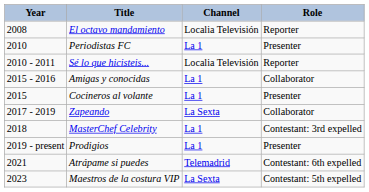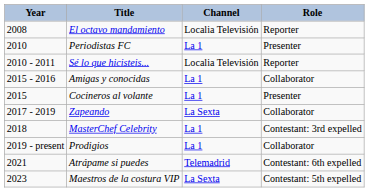 <table class="wikitable" style="font-size: 90%;">
 <tr>
 <th style="background: #B0C4DE;">Year</th>
 <th style="background: #B0C4DE;">Title</th>
 <th style="background: #B0C4DE;">Channel</th>
 <th style="background: #B0C4DE;">Role</th>
 </tr>
 <tr>
 <td>2008</td>
 <td><em><a href='#'>El octavo mandamiento</a></em></td>
 <td>Localia Televisión</td>
 <td>Reporter</td>
 </tr>
 <tr>
 <td>2010</td>
 <td><em>Periodistas FC</em></td>
 <td><a href='#'>La 1</a></td>
 <td>Presenter</td>
 </tr>
 <tr>
 <td>2010 - 2011</td>
 <td><em><a href='#'>Sé lo que hicisteis...</a></em></td>
 <td>Localia Televisión</td>
 <td>Reporter</td>
 </tr>
 <tr>
 <td>2015 - 2016</td>
 <td><em>Amigas y conocidas</em></td>
 <td><a href='#'>La 1</a></td>
 <td>Collaborator</td>
 </tr>
 <tr>
 <td>2015</td>
 <td><em>Cocineros al volante</em></td>
 <td><a href='#'>La 1</a></td>
 <td>Presenter</td>
 </tr>
 <tr>
 <td>2017 - 2019</td>
 <td><em><a href='#'>Zapeando</a></em></td>
 <td><a href='#'>La Sexta</a></td>
 <td>Collaborator</td>
 </tr>
 <tr>
 <td>2018</td>
 <td><em><a href='#'>MasterChef Celebrity</a></em></td>
 <td><a href='#'>La 1</a></td>
 <td>Contestant: 3rd expelled</td>
 </tr>
 <tr>
 <td>2019 - present</td>
 <td><em>Prodigios</em></td>
 <td><a href='#'>La 1</a></td>
-<td>Presenter</td>
+<td>Collaborator</td>
 </tr>
 <tr>
 <td>2021</td>
 <td><em>Atrápame si puedes</em></td>
 <td><a href='#'>Telemadrid</a></td>
 <td>Contestant: 6th expelled</td>
 </tr>
 <tr>
 <td>2023</td>
 <td><em>Maestros de la costura VIP</em></td>
 <td><a href='#'>La Sexta</a></td>
 <td>Contestant: 5th expelled</td>
 </tr>
 </table>
